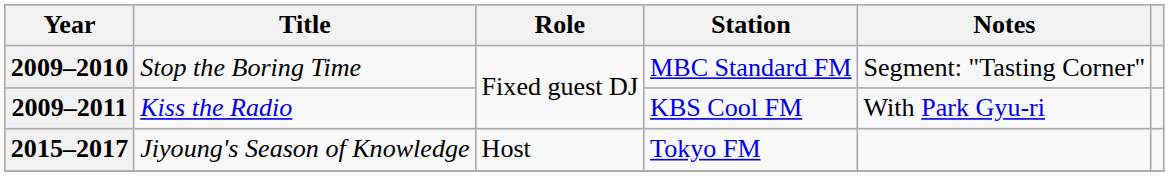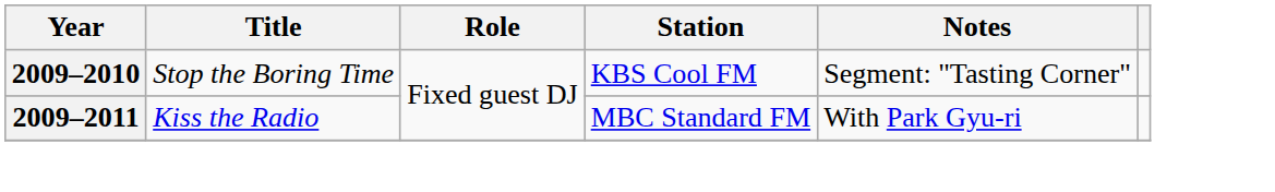 <table class="wikitable plainrowheaders sortable" style="margin-right: 0;">
 <tr>
 <th scope="col">Year</th>
 <th scope="col">Title</th>
 <th scope="col">Role</th>
 <th scope="col">Station</th>
 <th scope="col" class="unsortable">Notes</th>
 <th scope="col" class="unsortable"></th>
 </tr>
 <tr>
 <th scope="row">2009–2010</th>
 <td><em>Stop the Boring Time</em></td>
 <td rowspan="2">Fixed guest DJ</td>
-<td><a href='#'>MBC Standard FM</a></td>
+<td><a href='#'>KBS Cool FM</a></td>
 <td>Segment: "Tasting Corner"</td>
 <td style="text-align: center;"></td>
 </tr>
 <tr>
 <th scope="row">2009–2011</th>
 <td><em><a href='#'>Kiss the Radio</a></em></td>
-<td><a href='#'>KBS Cool FM</a></td>
+<td><a href='#'>MBC Standard FM</a></td>
 <td>With <a href='#'>Park Gyu-ri</a></td>
-<td style="text-align: center;"></td>
-</tr>
-<tr>
-<th scope="row">2015–2017</th>
-<td><em>Jiyoung's Season of Knowledge</em></td>
-<td>Host</td>
-<td><a href='#'>Tokyo FM</a></td>
-<td></td>
 <td style="text-align: center;"></td>
 </tr>
 <tr>
 </tr>
 </table>
